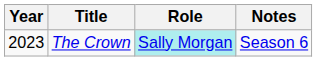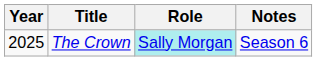 <table class="wikitable">
 <tr>
 <th>Year</th>
 <th>Title</th>
 <th>Role</th>
 <th>Notes</th>
 </tr>
 <tr>
-<td>2023</td>
+<td>2025</td>
 <td><em><a href='#'>The Crown</a></em></td>
 <td style="background: paleturquoise;"><a href='#'>Sally Morgan</a></td>
 <td><a href='#'>Season 6</a></td>
 </tr>
 </table>
